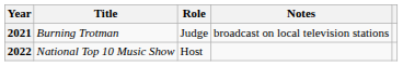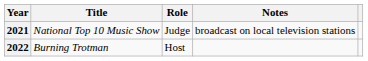 <table class="wikitable  plainrowheaders">
 <tr>
 <th scope="col">Year</th>
 <th scope="col">Title</th>
 <th scope="col">Role</th>
 <th scope="col">Notes</th>
 <th scope="col" class="unsortable"></th>
 </tr>
 <tr>
 <th scope="row">2021</th>
-<td><em>Burning Trotman</em></td>
+<td><em>National Top 10 Music Show</em></td>
 <td>Judge</td>
 <td>broadcast on local television stations</td>
 <td></td>
 </tr>
 <tr>
 <th scope="row">2022</th>
-<td><em>National Top 10 Music Show</em></td>
+<td><em>Burning Trotman</em></td>
 <td>Host</td>
 <td></td>
 <td></td>
 </tr>
 </table>
